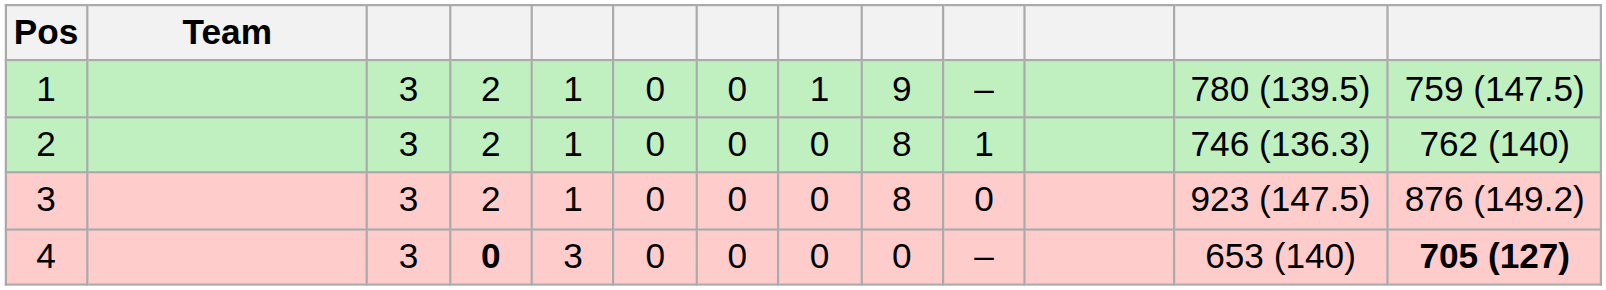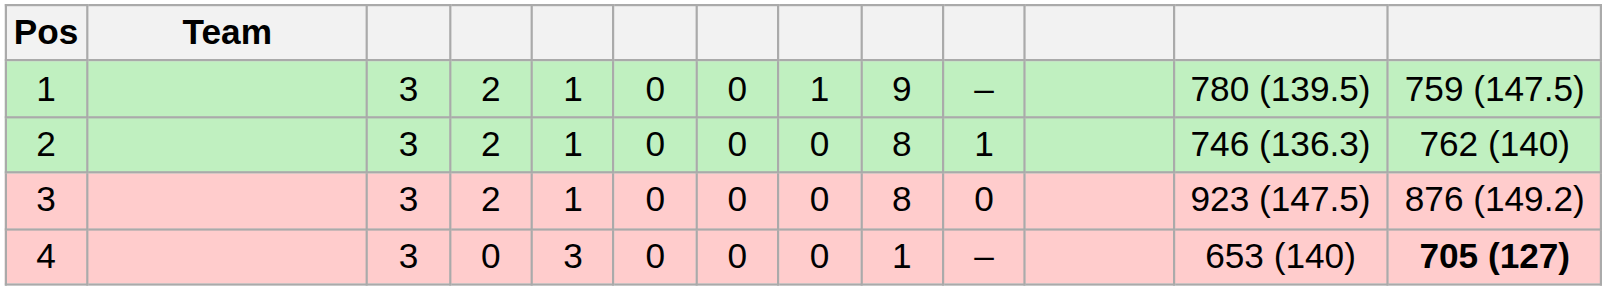 <table class="wikitable" style="margin:1em auto; text-align:center">
 <tr style="background:#efefef;">
 <th style="width:30px;">Pos</th>
 <th style="width:120px;">Team</th>
 <th style="width:30px;"></th>
 <th style="width:30px;"></th>
 <th style="width:30px;"></th>
 <th style="width:30px;"></th>
 <th style="width:30px;"></th>
 <th style="width:30px;"></th>
 <th style="width:30px;"></th>
 <th style="width:30px;"></th>
 <th style="width:60px;"></th>
 <th style="width:90px;"></th>
 <th style="width:90px;"></th>
 </tr>
 <tr style="background:#C0F0C0">
 <td>1</td>
 <td style="text-align:left"></td>
 <td>3</td>
 <td>2</td>
 <td>1</td>
 <td>0</td>
 <td>0</td>
 <td>1</td>
 <td>9</td>
 <td>–</td>
 <td></td>
 <td>780 (139.5)</td>
 <td>759 (147.5)</td>
 </tr>
 <tr style="background:#C0F0C0">
 <td>2</td>
 <td style="text-align:left;"></td>
 <td>3</td>
 <td>2</td>
 <td>1</td>
 <td>0</td>
 <td>0</td>
 <td>0</td>
 <td>8</td>
 <td>1</td>
 <td></td>
 <td>746 (136.3)</td>
 <td>762 (140)</td>
 </tr>
 <tr style="background:#fcc;">
 <td>3</td>
 <td style="text-align:left"></td>
 <td>3</td>
 <td>2</td>
 <td>1</td>
 <td>0</td>
 <td>0</td>
 <td>0</td>
 <td>8</td>
 <td>0</td>
 <td></td>
 <td>923 (147.5)</td>
 <td>876 (149.2)</td>
 </tr>
 <tr style="background:#fcc;">
 <td>4</td>
 <td style="text-align:left;"></td>
 <td>3</td>
-<td><strong>0</strong></td>
+<td>0</td>
 <td>3</td>
 <td>0</td>
 <td>0</td>
 <td>0</td>
-<td>0</td>
+<td>1</td>
 <td>–</td>
 <td></td>
 <td>653 (140)</td>
 <td><strong>705 (127)</strong></td>
 </tr>
 </table>
